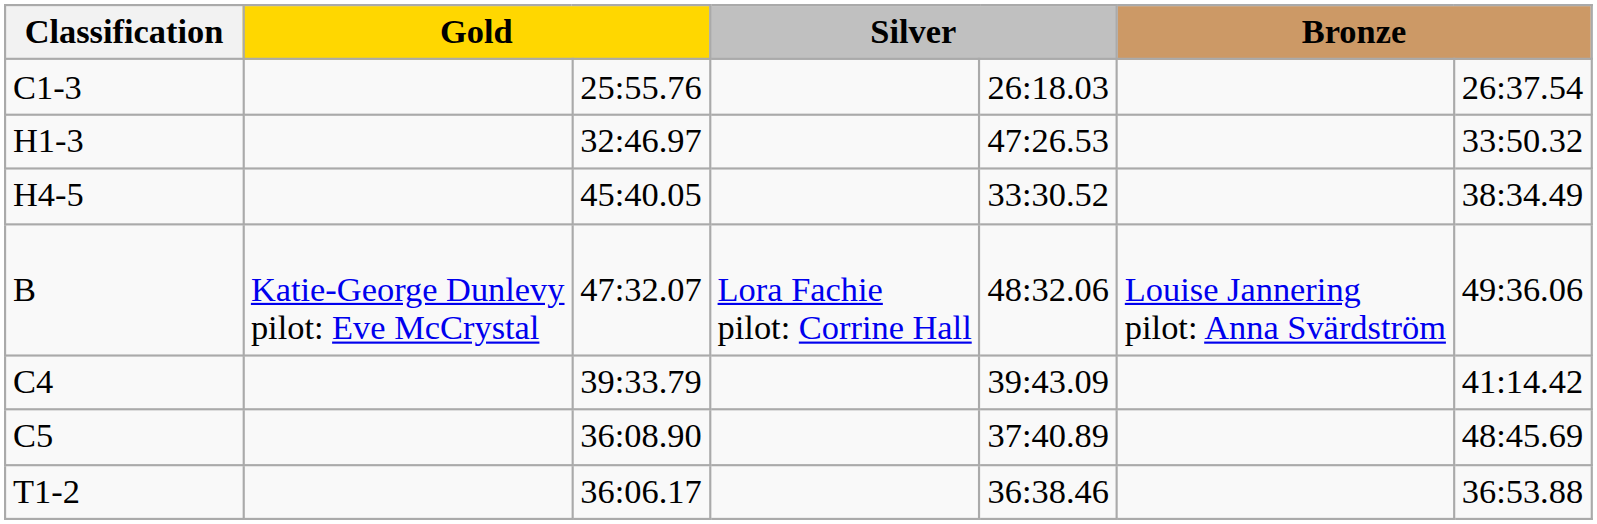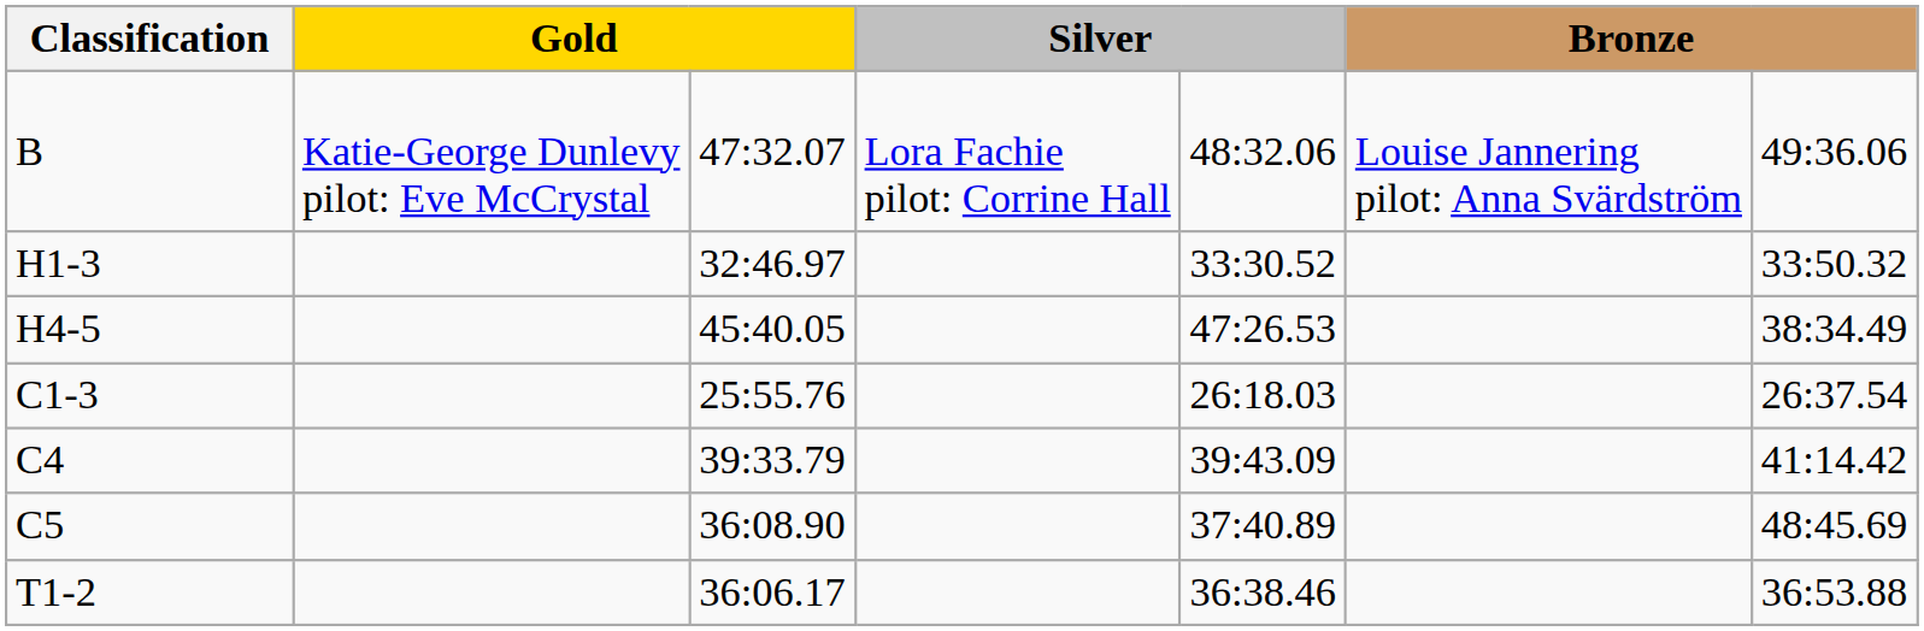 <table class=wikitable style="font-size:100%">
 <tr>
 <th rowspan="1" width="15%">Classification</th>
 <th colspan="2" style="background:gold;">Gold</th>
 <th colspan="2" style="background:silver;">Silver</th>
 <th colspan="2" style="background:#CC9966;">Bronze</th>
+</tr>
+<tr>
+<td>B <br></td>
+<td><br><a href='#'>Katie-George Dunlevy</a><br>pilot: <a href='#'>Eve McCrystal</a></td>
+<td>47:32.07</td>
+<td><br><a href='#'>Lora Fachie</a><br>pilot: <a href='#'>Corrine Hall</a></td>
+<td>48:32.06</td>
+<td><br><a href='#'>Louise Jannering</a><br>pilot: <a href='#'>Anna Svärdström</a></td>
+<td>49:36.06</td>
+</tr>
+<tr>
+<td>H1-3 <br></td>
+<td></td>
+<td>32:46.97</td>
+<td></td>
+<td>33:30.52</td>
+<td></td>
+<td>33:50.32</td>
+</tr>
+<tr>
+<td>H4-5 <br></td>
+<td></td>
+<td>45:40.05</td>
+<td></td>
+<td>47:26.53</td>
+<td></td>
+<td>38:34.49</td>
 </tr>
 <tr>
 <td>C1-3 <br></td>
 <td></td>
 <td>25:55.76</td>
 <td></td>
 <td>26:18.03</td>
 <td></td>
 <td>26:37.54</td>
-</tr>
-<tr>
-<td>H1-3 <br></td>
-<td></td>
-<td>32:46.97</td>
-<td></td>
-<td>47:26.53</td>
-<td></td>
-<td>33:50.32</td>
-</tr>
-<tr>
-<td>H4-5 <br></td>
-<td></td>
-<td>45:40.05</td>
-<td></td>
-<td>33:30.52</td>
-<td></td>
-<td>38:34.49</td>
-</tr>
-<tr>
-<td>B <br></td>
-<td><br><a href='#'>Katie-George Dunlevy</a><br>pilot: <a href='#'>Eve McCrystal</a></td>
-<td>47:32.07</td>
-<td><br><a href='#'>Lora Fachie</a><br>pilot: <a href='#'>Corrine Hall</a></td>
-<td>48:32.06</td>
-<td><br><a href='#'>Louise Jannering</a><br>pilot: <a href='#'>Anna Svärdström</a></td>
-<td>49:36.06</td>
 </tr>
 <tr>
 <td>C4 <br></td>
 <td></td>
 <td>39:33.79</td>
 <td></td>
 <td>39:43.09</td>
 <td></td>
 <td>41:14.42</td>
 </tr>
 <tr>
 <td>C5 <br></td>
 <td></td>
 <td>36:08.90</td>
 <td></td>
 <td>37:40.89</td>
 <td></td>
 <td>48:45.69</td>
 </tr>
 <tr>
 <td>T1-2 <br></td>
 <td></td>
 <td>36:06.17</td>
 <td></td>
 <td>36:38.46</td>
 <td></td>
 <td>36:53.88</td>
 </tr>
 </table>
